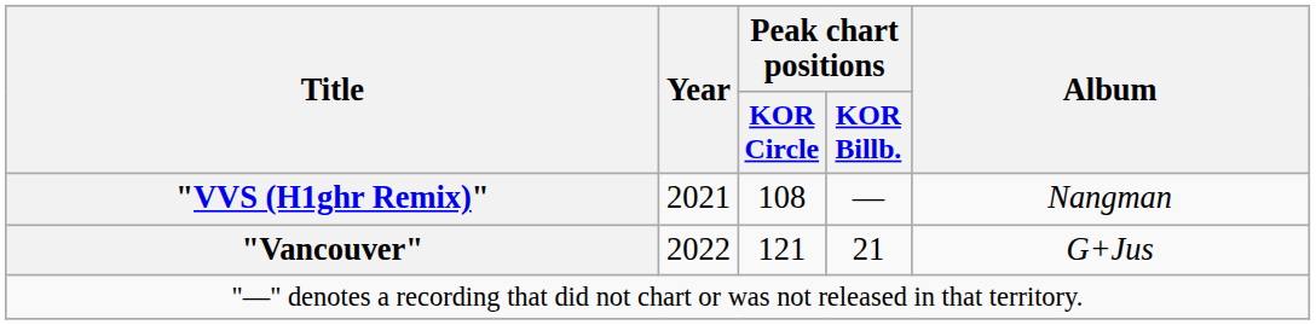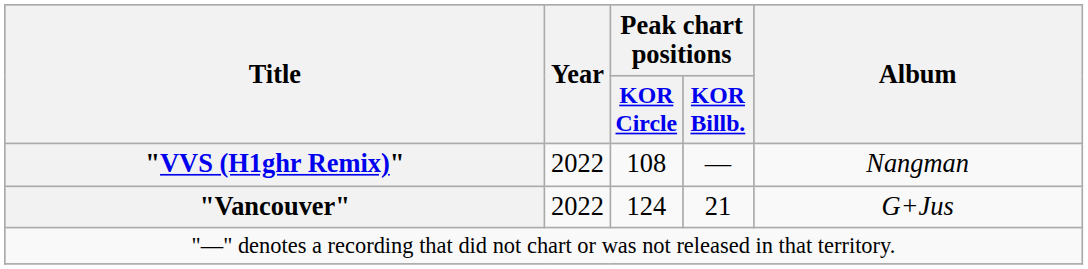 <table class="wikitable plainrowheaders" style="text-align:center;" border="1">
 <tr>
 <th scope="col" rowspan="2" style="width:20em;">Title</th>
 <th scope="col" rowspan="2">Year</th>
 <th scope="col" colspan="2">Peak chart<br>positions</th>
 <th scope="col" rowspan="2" style="width:12em;">Album</th>
 </tr>
 <tr>
 <th scope="col" style="font-size:90%; width:2.5em"><a href='#'>KOR<br>Circle</a><br></th>
 <th scope="col" style="font-size:90%; width:2.5em"><a href='#'>KOR<br>Billb.</a><br></th>
 </tr>
 <tr>
 <th scope="row">"<a href='#'>VVS (H1ghr Remix)</a>"<br></th>
-<td>2021</td>
+<td>2022</td>
 <td>108</td>
 <td>—</td>
 <td><em>Nangman</em></td>
 </tr>
 <tr>
 <th scope="row">"Vancouver"</th>
 <td>2022</td>
-<td>121</td>
+<td>124</td>
 <td>21</td>
 <td><em>G+Jus</em></td>
 </tr>
 <tr>
 <td colspan="5" style="font-size:85%">"—" denotes a recording that did not chart or was not released in that territory.</td>
 </tr>
 </table>
